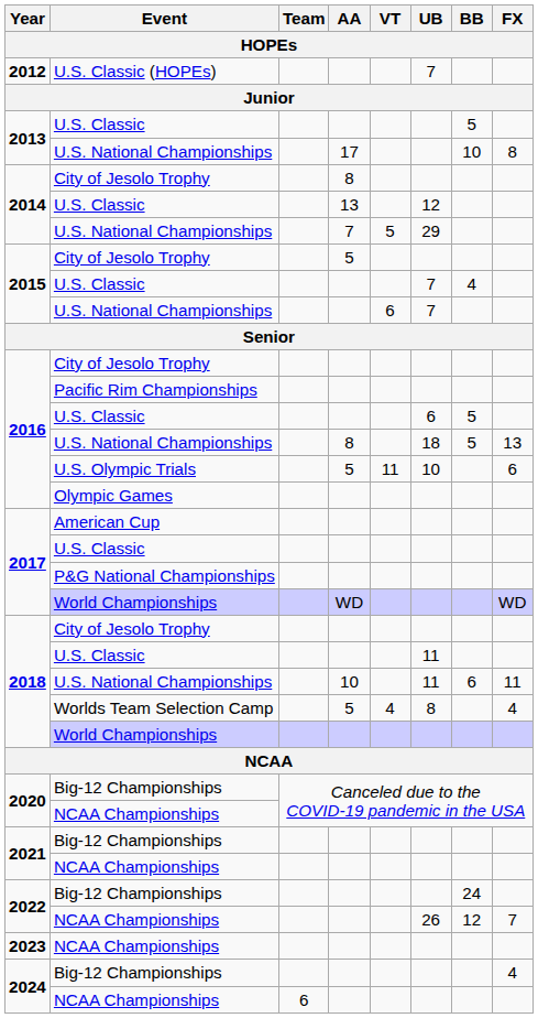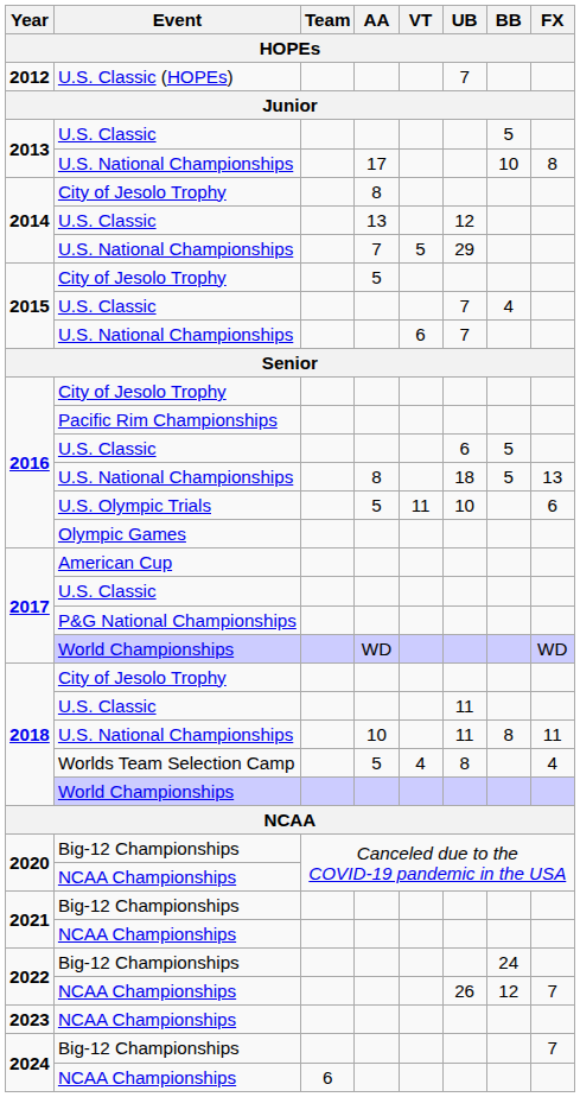 <table class="wikitable" style="text-align:center; font-size:95%;">
 <tr>
 <th align=center>Year</th>
 <th align=center>Event</th>
 <th style="width:30px;">Team</th>
 <th style="width:30px;">AA</th>
 <th style="width:30px;">VT</th>
 <th style="width:30px;">UB</th>
 <th style="width:30px;">BB</th>
 <th style="width:30px;">FX</th>
 </tr>
 <tr>
 <th colspan="8"><strong>HOPEs</strong></th>
 </tr>
 <tr>
 <td rowspan="1"><strong>2012</strong></td>
 <td align=left><a href='#'>U.S. Classic</a> (<a href='#'>HOPEs</a>)</td>
 <td></td>
 <td></td>
 <td></td>
 <td>7</td>
 <td></td>
 <td></td>
 </tr>
 <tr>
 <th colspan="8"><strong>Junior</strong></th>
 </tr>
 <tr>
 <td rowspan="2"><strong>2013</strong></td>
 <td align=left><a href='#'>U.S. Classic</a></td>
 <td></td>
 <td></td>
 <td></td>
 <td></td>
 <td>5</td>
 <td></td>
 </tr>
 <tr>
 <td align=left><a href='#'>U.S. National Championships</a></td>
 <td></td>
 <td>17</td>
 <td></td>
 <td></td>
 <td>10</td>
 <td>8</td>
 </tr>
 <tr>
 <td rowspan="3"><strong>2014</strong></td>
 <td align=left><a href='#'>City of Jesolo Trophy</a></td>
 <td></td>
 <td>8</td>
 <td></td>
 <td></td>
 <td></td>
 <td></td>
 </tr>
 <tr>
 <td align=left><a href='#'>U.S. Classic</a></td>
 <td></td>
 <td>13</td>
 <td></td>
 <td>12</td>
 <td></td>
 <td></td>
 </tr>
 <tr>
 <td align=left><a href='#'>U.S. National Championships</a></td>
 <td></td>
 <td>7</td>
 <td>5</td>
 <td>29</td>
 <td></td>
 <td></td>
 </tr>
 <tr>
 <td rowspan="3"><strong>2015</strong></td>
 <td align="left"><a href='#'>City of Jesolo Trophy</a></td>
 <td></td>
 <td>5</td>
 <td></td>
 <td></td>
 <td></td>
 <td></td>
 </tr>
 <tr>
 <td align=left><a href='#'>U.S. Classic</a></td>
 <td></td>
 <td></td>
 <td></td>
 <td>7</td>
 <td>4</td>
 <td></td>
 </tr>
 <tr>
 <td align=left><a href='#'>U.S. National Championships</a></td>
 <td></td>
 <td></td>
 <td>6</td>
 <td>7</td>
 <td></td>
 <td></td>
 </tr>
 <tr>
 <th colspan="8"><strong>Senior</strong></th>
 </tr>
 <tr>
 <td rowspan="6"><strong><a href='#'>2016</a></strong></td>
 <td align=left><a href='#'>City of Jesolo Trophy</a></td>
 <td></td>
 <td></td>
 <td></td>
 <td></td>
 <td></td>
 <td></td>
 </tr>
 <tr>
 <td align=left><a href='#'>Pacific Rim Championships</a></td>
 <td></td>
 <td></td>
 <td></td>
 <td></td>
 <td></td>
 <td></td>
 </tr>
 <tr>
 <td align=left><a href='#'>U.S. Classic</a></td>
 <td></td>
 <td></td>
 <td></td>
 <td>6</td>
 <td>5</td>
 <td></td>
 </tr>
 <tr>
 <td align=left><a href='#'>U.S. National Championships</a></td>
 <td></td>
 <td>8</td>
 <td></td>
 <td>18</td>
 <td>5</td>
 <td>13</td>
 </tr>
 <tr>
 <td align=left><a href='#'>U.S. Olympic Trials</a></td>
 <td></td>
 <td>5</td>
 <td>11</td>
 <td>10</td>
 <td></td>
 <td>6</td>
 </tr>
 <tr>
 <td align=left><a href='#'>Olympic Games</a></td>
 <td></td>
 <td></td>
 <td></td>
 <td></td>
 <td></td>
 <td></td>
 </tr>
 <tr>
 <td rowspan="4"><strong><a href='#'>2017</a></strong></td>
 <td align=left><a href='#'>American Cup</a></td>
 <td></td>
 <td></td>
 <td></td>
 <td></td>
 <td></td>
 <td></td>
 </tr>
 <tr>
 <td align=left><a href='#'>U.S. Classic</a></td>
 <td></td>
 <td></td>
 <td></td>
 <td></td>
 <td></td>
 <td></td>
 </tr>
 <tr>
 <td align=left><a href='#'>P&G National Championships</a></td>
 <td></td>
 <td></td>
 <td></td>
 <td></td>
 <td></td>
 <td></td>
 </tr>
 <tr style="background:#ccf;">
 <td align=left><a href='#'>World Championships</a></td>
 <td></td>
 <td>WD</td>
 <td></td>
 <td></td>
 <td></td>
 <td>WD</td>
 </tr>
 <tr>
 <td rowspan="5"><strong><a href='#'>2018</a></strong></td>
 <td align=left><a href='#'>City of Jesolo Trophy</a></td>
 <td></td>
 <td></td>
 <td></td>
 <td></td>
 <td></td>
 <td></td>
 </tr>
 <tr>
 <td align=left><a href='#'>U.S. Classic</a></td>
 <td></td>
 <td></td>
 <td></td>
 <td>11</td>
 <td></td>
 <td></td>
 </tr>
 <tr>
 <td align=left><a href='#'>U.S. National Championships</a></td>
 <td></td>
 <td>10</td>
 <td></td>
 <td>11</td>
-<td>6</td>
+<td>8</td>
 <td>11</td>
 </tr>
 <tr>
 <td align=left>Worlds Team Selection Camp</td>
 <td></td>
 <td>5</td>
 <td>4</td>
 <td>8</td>
 <td></td>
 <td>4</td>
 </tr>
 <tr bgcolor=#CCCCFF>
 <td align=left><a href='#'>World Championships</a></td>
 <td></td>
 <td></td>
 <td></td>
 <td></td>
 <td></td>
 <td></td>
 </tr>
 <tr>
 <th colspan="8"><strong>NCAA</strong></th>
 </tr>
 <tr>
 <td rowspan="2"><strong>2020</strong></td>
 <td align=left>Big-12 Championships</td>
 <td rowspan="2" colspan="6"><em>Canceled due to the<br><a href='#'>COVID-19 pandemic in the USA</a></em></td>
 </tr>
 <tr>
 <td align=left><a href='#'>NCAA Championships</a></td>
 </tr>
 <tr>
 <td rowspan="2"><strong>2021</strong></td>
 <td align=left>Big-12 Championships</td>
 <td></td>
 <td></td>
 <td></td>
 <td></td>
 <td></td>
 <td></td>
 </tr>
 <tr>
 <td align=left><a href='#'>NCAA Championships</a></td>
 <td></td>
 <td></td>
 <td></td>
 <td></td>
 <td></td>
 <td></td>
 </tr>
 <tr>
 <td rowspan="2"><strong>2022</strong></td>
 <td align=left>Big-12 Championships</td>
 <td></td>
 <td></td>
 <td></td>
 <td></td>
 <td>24</td>
 <td></td>
 </tr>
 <tr>
 <td align=left><a href='#'>NCAA Championships</a></td>
 <td></td>
 <td></td>
 <td></td>
 <td>26</td>
 <td>12</td>
 <td>7</td>
 </tr>
 <tr>
 <td rowspan="1"><strong>2023</strong></td>
 <td align=left><a href='#'>NCAA Championships</a></td>
 <td></td>
 <td></td>
 <td></td>
 <td></td>
 <td></td>
 <td></td>
 </tr>
 <tr>
 <td rowspan="2"><strong>2024</strong></td>
 <td align=left>Big-12 Championships</td>
 <td></td>
 <td></td>
 <td></td>
 <td></td>
 <td></td>
-<td>4</td>
+<td>7</td>
 </tr>
 <tr>
 <td align=left><a href='#'>NCAA Championships</a></td>
 <td>6</td>
 <td></td>
 <td></td>
 <td></td>
 <td></td>
 <td></td>
 </tr>
 </table>
